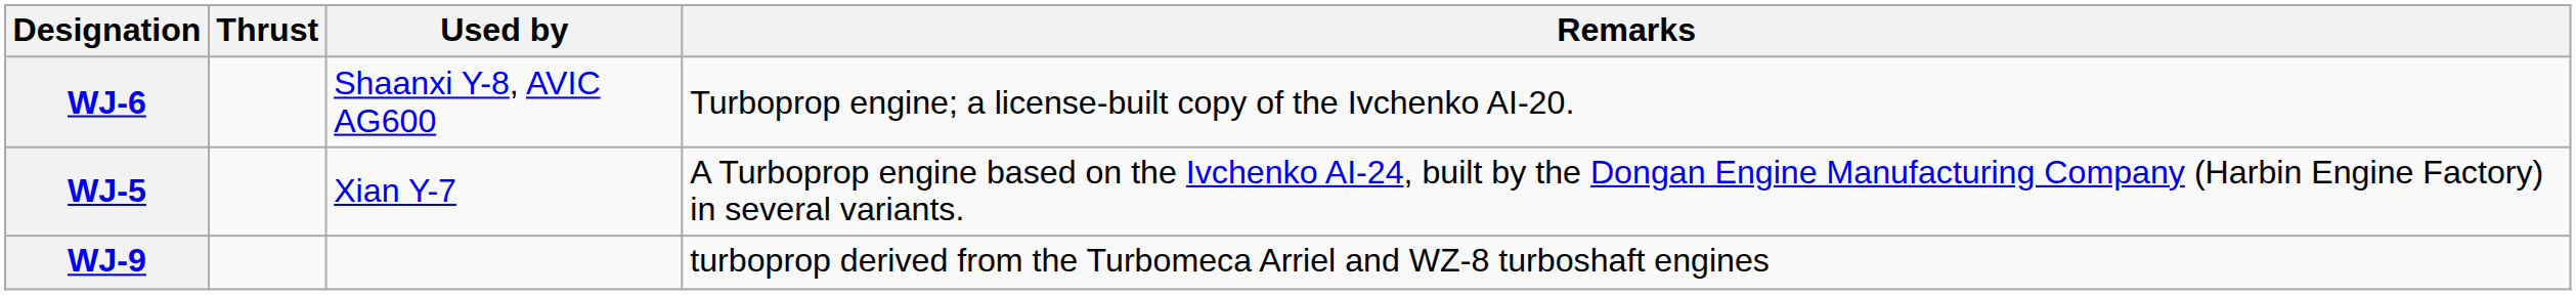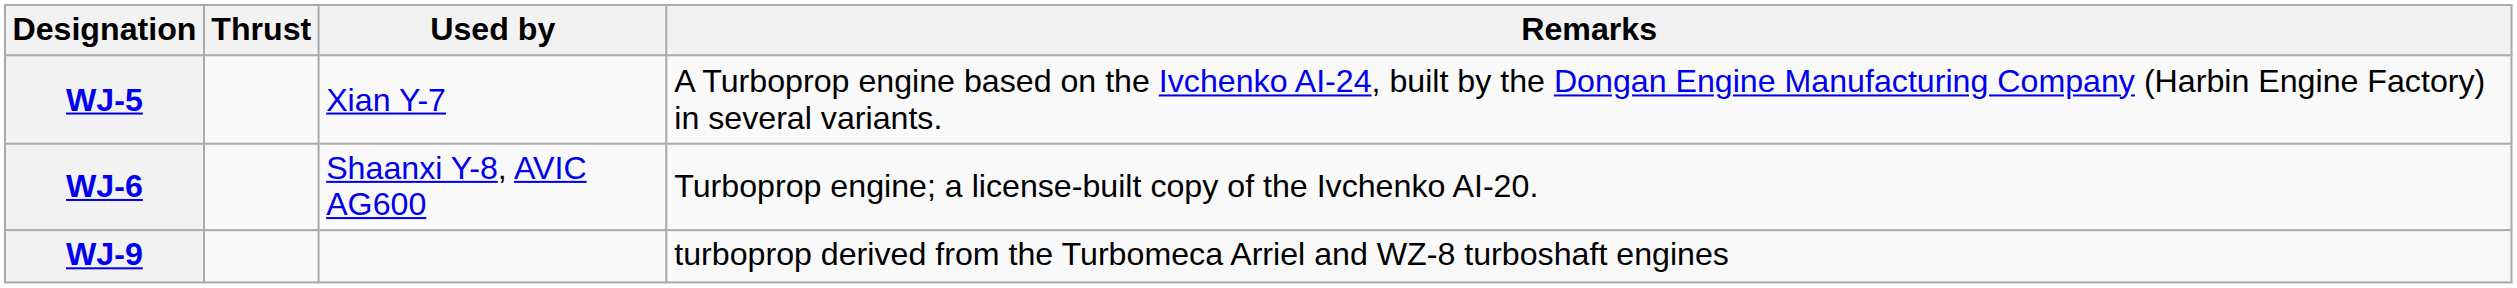 <table class="wikitable">
 <tr>
 <th>Designation</th>
 <th>Thrust</th>
 <th>Used by</th>
 <th>Remarks</th>
 </tr>
 <tr>
+<th><a href='#'>WJ-5</a></th>
+<td></td>
+<td><a href='#'>Xian Y-7</a></td>
+<td>A Turboprop engine based on the <a href='#'>Ivchenko AI-24</a>, built by the <a href='#'>Dongan Engine Manufacturing Company</a> (Harbin Engine Factory) in several variants.</td>
+</tr>
+<tr>
 <th><a href='#'>WJ-6</a></th>
 <td></td>
 <td><a href='#'>Shaanxi Y-8</a>, <a href='#'>AVIC AG600</a></td>
 <td>Turboprop engine; a license-built copy of the Ivchenko AI-20.</td>
-</tr>
-<tr>
-<th><a href='#'>WJ-5</a></th>
-<td></td>
-<td><a href='#'>Xian Y-7</a></td>
-<td>A Turboprop engine based on the <a href='#'>Ivchenko AI-24</a>, built by the <a href='#'>Dongan Engine Manufacturing Company</a> (Harbin Engine Factory) in several variants.</td>
 </tr>
 <tr>
 <th><a href='#'>WJ-9</a></th>
 <td></td>
 <td></td>
 <td>turboprop derived from the Turbomeca Arriel and WZ-8 turboshaft engines</td>
 </tr>
 </table>
